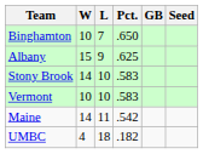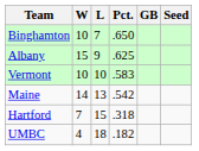 <table class=wikitable>
 <tr>
 <th>Team</th>
 <th>W</th>
 <th>L</th>
 <th>Pct.</th>
 <th>GB</th>
 <th>Seed</th>
 </tr>
 <tr bgcolor=#ccffcc>
 <td><a href='#'>Binghamton</a></td>
 <td>10</td>
 <td>7</td>
 <td>.650</td>
 <td></td>
 <td></td>
 </tr>
 <tr bgcolor=#ccffcc>
 <td><a href='#'>Albany</a></td>
 <td>15</td>
 <td>9</td>
 <td>.625</td>
 <td></td>
 <td></td>
 </tr>
 <tr bgcolor=#ccffcc>
-<td><a href='#'>Stony Brook</a></td>
-<td>14</td>
-<td>10</td>
-<td>.583</td>
-<td></td>
-<td></td>
-</tr>
-<tr bgcolor=#ccffcc>
 <td><a href='#'>Vermont</a></td>
 <td>10</td>
 <td>10</td>
 <td>.583</td>
 <td></td>
 <td></td>
 </tr>
 <tr>
 <td><a href='#'>Maine</a></td>
 <td>14</td>
-<td>11</td>
+<td>13</td>
 <td>.542</td>
+<td></td>
+<td></td>
+</tr>
+<tr>
+<td><a href='#'>Hartford</a></td>
+<td>7</td>
+<td>15</td>
+<td>.318</td>
 <td></td>
 <td></td>
 </tr>
 <tr>
 <td><a href='#'>UMBC</a></td>
 <td>4</td>
 <td>18</td>
 <td>.182</td>
 <td></td>
 <td></td>
 </tr>
 </table>
